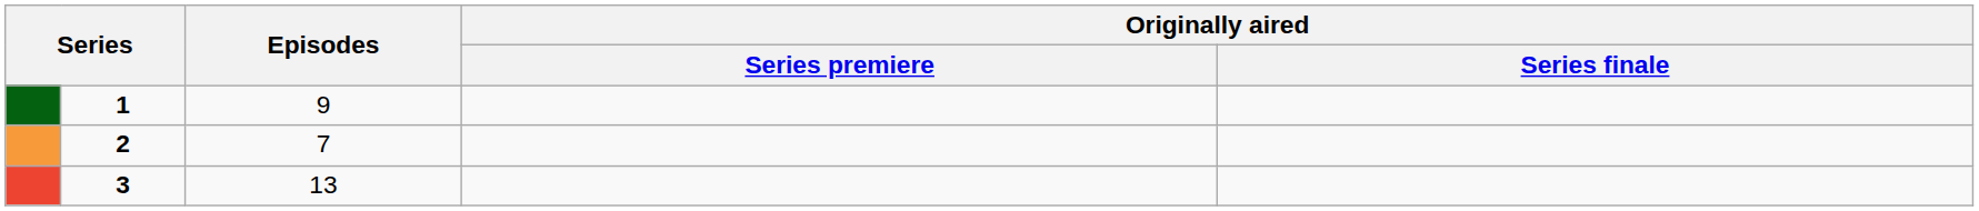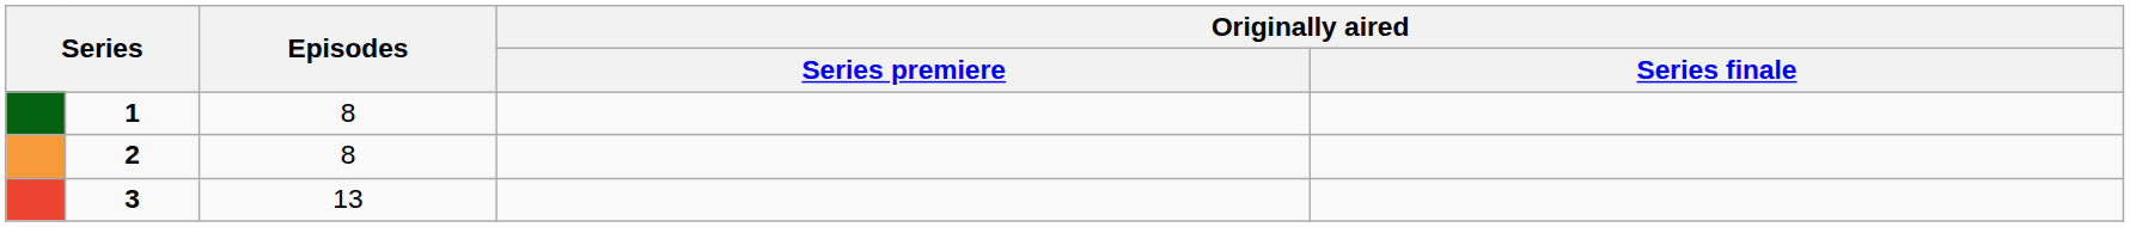 <table class="wikitable" style="text-align:center;">
 <tr>
 <th colspan="2" rowspan="2" width=3%>Series</th>
 <th rowspan="2" width=5%>Episodes</th>
 <th colspan="2">Originally aired</th>
 </tr>
 <tr>
 <th width=15%><a href='#'>Series premiere</a></th>
 <th width=15%><a href='#'>Series finale</a></th>
 </tr>
 <tr>
 <td bgcolor=":4761b1" height="10px"></td>
 <td><strong>1</strong></td>
-<td>9</td>
+<td>8</td>
 <td></td>
 <td></td>
 </tr>
 <tr>
 <td bgcolor="#f79a3a" height="10px"></td>
 <td><strong>2</strong></td>
-<td>7</td>
+<td>8</td>
 <td></td>
 <td></td>
 </tr>
 <tr>
 <td bgcolor="#ed4431" height="10px"></td>
 <td><strong>3</strong></td>
 <td>13</td>
 <td></td>
 <td></td>
 </tr>
 </table>
